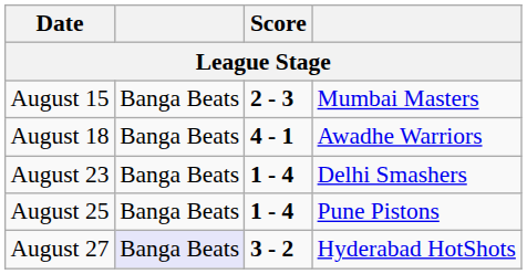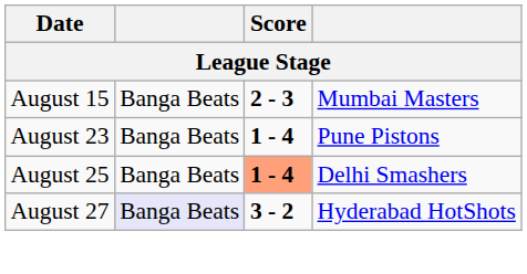 <table class="wikitable">
 <tr>
 <th>Date</th>
 <th></th>
 <th>Score</th>
 <th></th>
 </tr>
 <tr>
 <th colspan="4">League Stage</th>
 </tr>
 <tr>
 <td>August 15</td>
 <td>Banga Beats</td>
 <td><strong>2 - 3</strong></td>
 <td><a href='#'>Mumbai Masters</a></td>
 </tr>
 <tr>
-<td>August 18</td>
-<td>Banga Beats</td>
-<td><strong>4 - 1</strong></td>
-<td><a href='#'>Awadhe Warriors</a></td>
-</tr>
-<tr>
 <td>August 23</td>
 <td>Banga Beats</td>
 <td><strong>1 - 4</strong></td>
-<td><a href='#'>Delhi Smashers</a></td>
+<td><a href='#'>Pune Pistons</a></td>
 </tr>
 <tr>
 <td>August 25</td>
 <td>Banga Beats</td>
-<td><strong>1 - 4</strong></td>
-<td><a href='#'>Pune Pistons</a></td>
+<td style="background: lightsalmon;"><strong>1 - 4</strong></td>
+<td><a href='#'>Delhi Smashers</a></td>
 </tr>
 <tr>
 <td>August 27</td>
 <td style="background: lavender;">Banga Beats</td>
 <td><strong>3 - 2</strong></td>
 <td><a href='#'>Hyderabad HotShots</a></td>
 </tr>
 </table>
